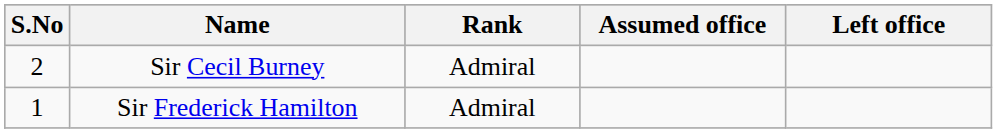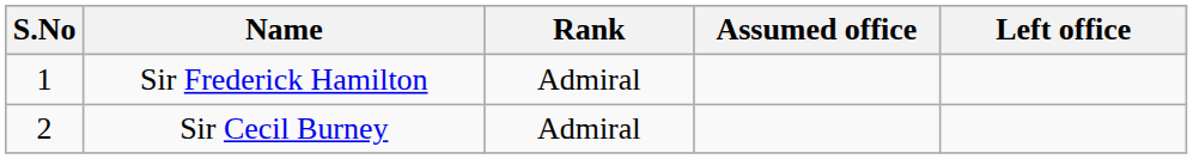 <table class="wikitable sortable" style="text-align:center">
 <tr style="background:#cccccc">
 <th scope="col" style="width: 10px;">S.No</th>
 <th scope="col" style="width: 200px;">Name</th>
 <th scope="col" style="width: 100px;">Rank</th>
 <th scope="col" style="width: 120px;">Assumed office</th>
 <th scope="col" style="width: 120px;">Left office</th>
 </tr>
 <tr>
+<td>1</td>
+<td>Sir <a href='#'>Frederick Hamilton</a></td>
+<td>Admiral</td>
+<td></td>
+<td></td>
+</tr>
+<tr>
 <td>2</td>
 <td>Sir <a href='#'>Cecil Burney</a></td>
 <td>Admiral</td>
 <td></td>
 <td></td>
 </tr>
-<tr>
-<td>1</td>
-<td>Sir <a href='#'>Frederick Hamilton</a></td>
-<td>Admiral</td>
-<td></td>
-<td></td>
-</tr>
 </table>
